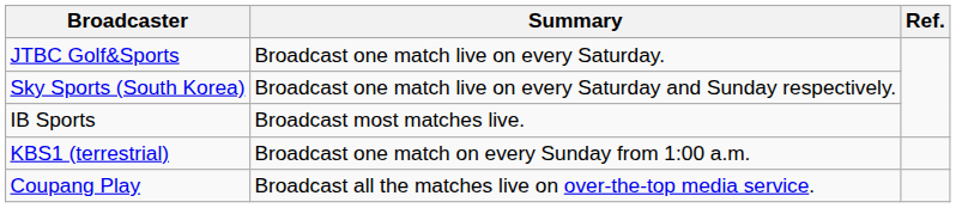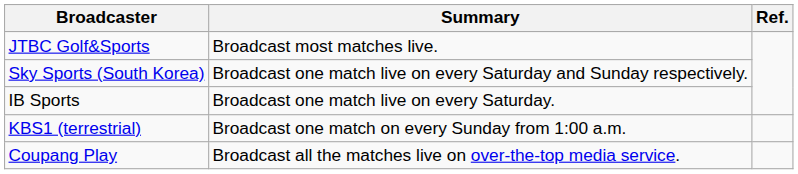 <table class="wikitable">
 <tr>
 <th>Broadcaster</th>
 <th>Summary</th>
 <th>Ref.</th>
 </tr>
 <tr>
 <td><a href='#'>JTBC Golf&Sports</a></td>
-<td>Broadcast one match live on every Saturday.</td>
+<td>Broadcast most matches live.</td>
 <td rowspan="3"></td>
 </tr>
 <tr>
 <td><a href='#'>Sky Sports (South Korea)</a></td>
 <td>Broadcast one match live on every Saturday and Sunday respectively.</td>
 </tr>
 <tr>
 <td>IB Sports</td>
-<td>Broadcast most matches live.</td>
+<td>Broadcast one match live on every Saturday.</td>
 </tr>
 <tr>
 <td><a href='#'>KBS1 (terrestrial)</a></td>
 <td>Broadcast one match on every Sunday from 1:00 a.m.</td>
 <td></td>
 </tr>
 <tr>
 <td><a href='#'>Coupang Play</a></td>
 <td>Broadcast all the matches live on <a href='#'>over-the-top media service</a>.</td>
 <td></td>
 </tr>
 </table>
